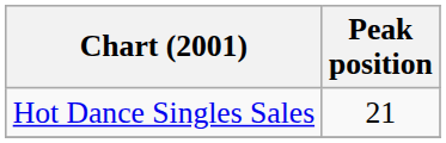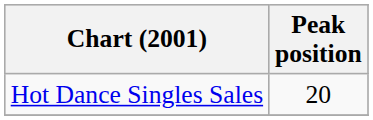 <table class="wikitable sortable">
 <tr>
 <th align="left">Chart (2001)</th>
 <th align="center">Peak<br>position</th>
 </tr>
 <tr>
 <td align="left"><a href='#'>Hot Dance Singles Sales</a></td>
-<td align="center">21</td>
+<td align="center">20</td>
 </tr>
 <tr>
 </tr>
 </table>
